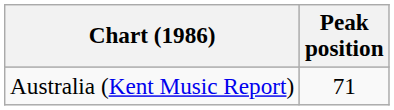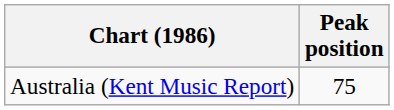 <table class="wikitable">
 <tr>
 <th>Chart (1986)</th>
 <th>Peak<br>position</th>
 </tr>
 <tr>
 <td>Australia (<a href='#'>Kent Music Report</a>)</td>
-<td align="center">71</td>
+<td align="center">75</td>
 </tr>
 </table>
